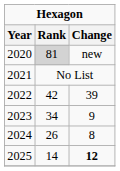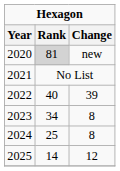 <table class="wikitable" style="font-size: 90%; text-align: center;">
 <tr>
 <td colspan="3"><strong>Hexagon</strong></td>
 </tr>
 <tr>
 <th>Year</th>
 <th>Rank</th>
 <th>Change</th>
 </tr>
 <tr>
 <td>2020</td>
 <td style="background: lightgrey;">81</td>
 <td>new</td>
 </tr>
 <tr>
 <td>2021</td>
 <td colspan="2">No List</td>
 </tr>
 <tr>
 <td>2022</td>
-<td>42</td>
+<td>40</td>
 <td> 39</td>
 </tr>
 <tr>
 <td>2023</td>
 <td>34</td>
-<td> 9</td>
+<td> 8</td>
 </tr>
 <tr>
 <td>2024</td>
-<td>26</td>
+<td>25</td>
 <td> 8</td>
 </tr>
 <tr>
 <td>2025</td>
 <td>14</td>
-<td><strong> 12</strong></td>
+<td> 12</td>
 </tr>
 <tr>
 </tr>
 </table>
